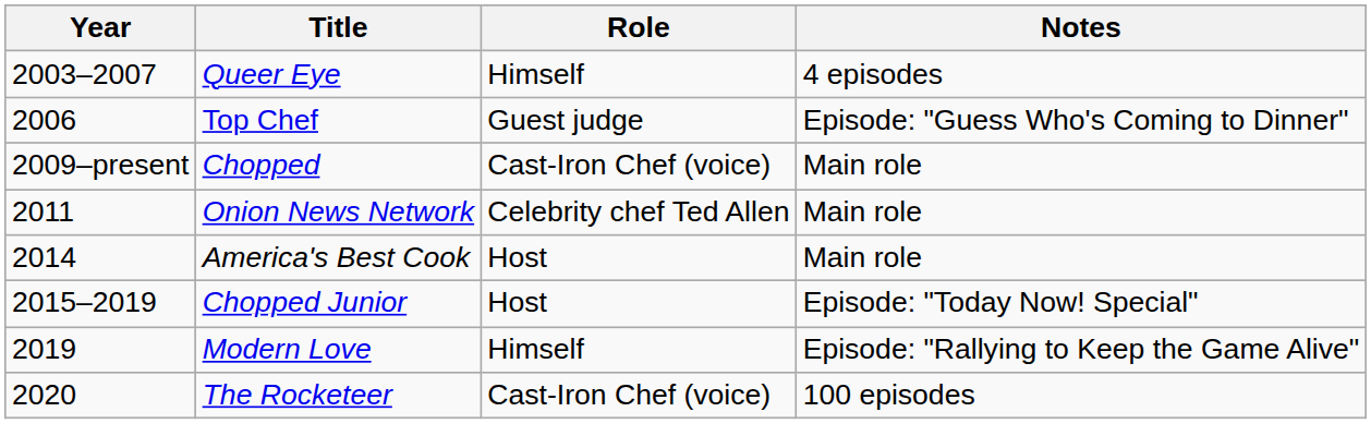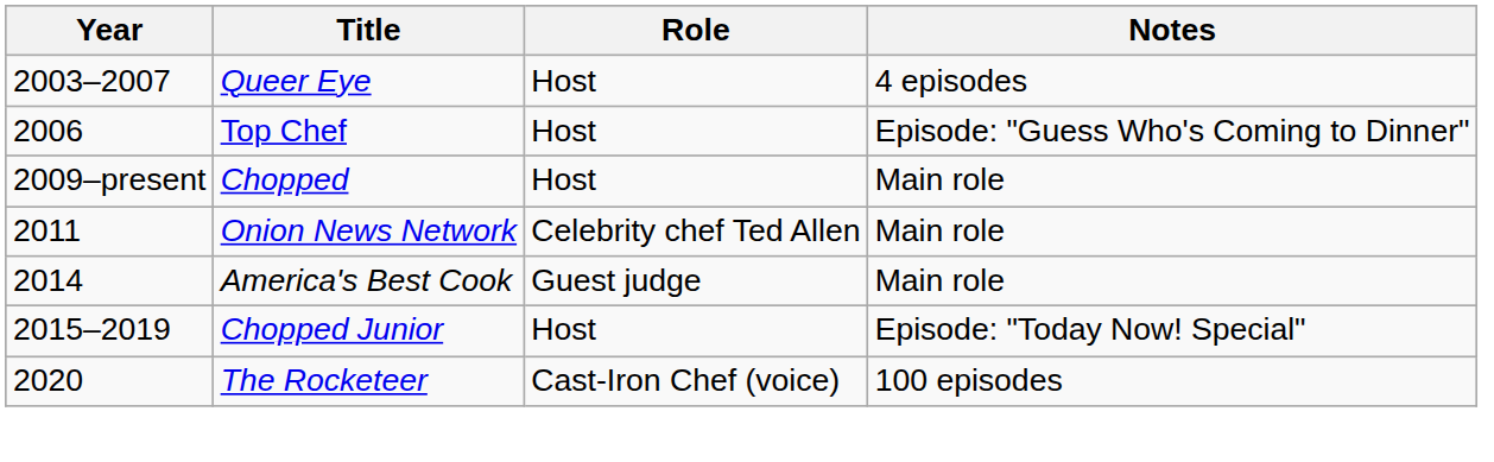 <table class="wikitable sortable">
 <tr>
 <th>Year</th>
 <th>Title</th>
 <th>Role</th>
 <th class="unsortable">Notes</th>
 </tr>
 <tr>
 <td>2003–2007</td>
 <td><em><a href='#'>Queer Eye</a></em></td>
-<td>Himself</td>
+<td>Host</td>
 <td>4 episodes</td>
 </tr>
 <tr>
 <td>2006</td>
 <td><a href='#'>Top Chef</a></td>
-<td>Guest judge</td>
+<td>Host</td>
 <td>Episode: "Guess Who's Coming to Dinner"</td>
 </tr>
 <tr>
 <td>2009–present</td>
 <td><em><a href='#'>Chopped</a></em></td>
-<td>Cast-Iron Chef (voice)</td>
+<td>Host</td>
 <td>Main role</td>
 </tr>
 <tr>
 <td>2011</td>
 <td><em><a href='#'>Onion News Network</a></em></td>
 <td>Celebrity chef Ted Allen</td>
 <td>Main role</td>
 </tr>
 <tr>
 <td>2014</td>
 <td><em>America's Best Cook</em></td>
-<td>Host</td>
+<td>Guest judge</td>
 <td>Main role</td>
 </tr>
 <tr>
 <td>2015–2019</td>
 <td><em><a href='#'>Chopped Junior</a></em></td>
 <td>Host</td>
 <td>Episode: "Today Now! Special"</td>
 </tr>
 <tr>
-<td>2019</td>
-<td><em><a href='#'>Modern Love</a></em></td>
-<td>Himself</td>
-<td>Episode: "Rallying to Keep the Game Alive"</td>
-</tr>
-<tr>
 <td>2020</td>
 <td><em><a href='#'>The Rocketeer</a></em></td>
 <td>Cast-Iron Chef (voice)</td>
 <td>100 episodes</td>
 </tr>
 </table>
